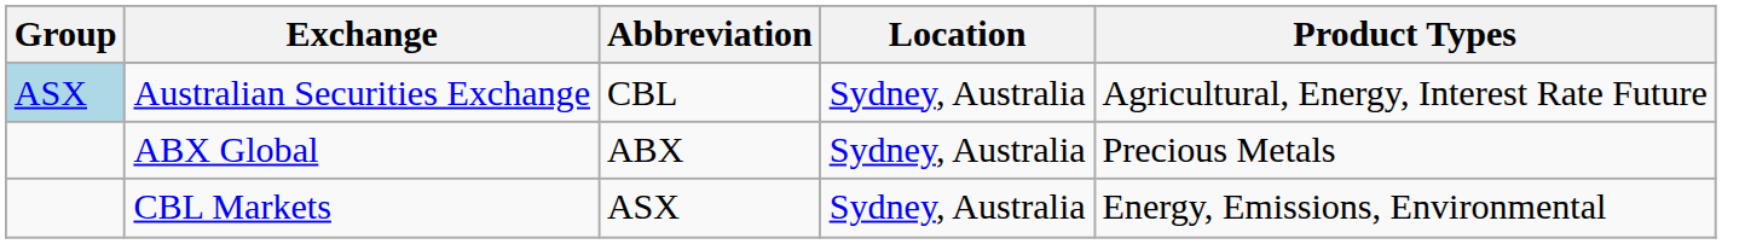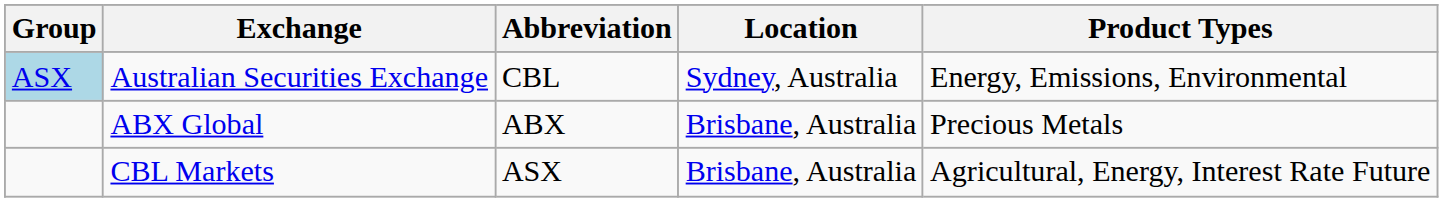 <table class="wikitable">
 <tr>
 <th>Group</th>
 <th>Exchange</th>
 <th>Abbreviation</th>
 <th>Location</th>
 <th>Product Types</th>
 </tr>
 <tr>
 <td style="background: lightblue;"><a href='#'>ASX</a></td>
 <td><a href='#'>Australian Securities Exchange</a></td>
 <td>CBL</td>
 <td><a href='#'>Sydney</a>, Australia</td>
-<td>Agricultural, Energy, Interest Rate Future</td>
+<td>Energy, Emissions, Environmental</td>
 </tr>
 <tr>
 <td></td>
 <td><a href='#'>ABX Global</a></td>
 <td>ABX</td>
-<td><a href='#'>Sydney</a>, Australia</td>
+<td><a href='#'>Brisbane</a>, Australia</td>
 <td>Precious Metals</td>
 </tr>
 <tr>
 <td></td>
 <td><a href='#'>CBL Markets</a></td>
 <td>ASX</td>
-<td><a href='#'>Sydney</a>, Australia</td>
-<td>Energy, Emissions, Environmental</td>
+<td><a href='#'>Brisbane</a>, Australia</td>
+<td>Agricultural, Energy, Interest Rate Future</td>
 </tr>
 </table>
